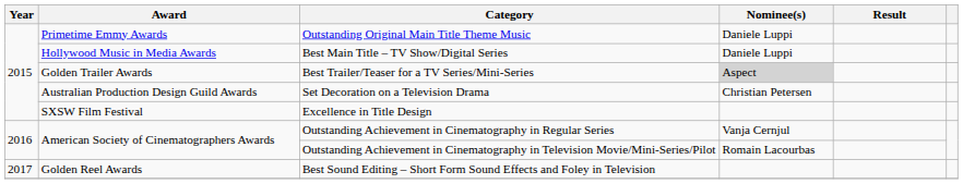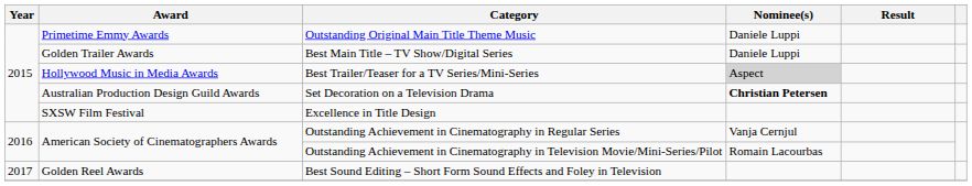 <table class="wikitable sortable plainrowheaders">
 <tr>
 <th scope="col" style="width:2%;">Year</th>
 <th scope="col" style="width:23%;">Award</th>
 <th scope="col" style="width:37%;">Category</th>
 <th scope="col" style="width:10%;">Nominee(s)</th>
 <th scope="col" style="width:10%;">Result</th>
 <th scope="col" class="unsortable" style="width:1%;"></th>
 </tr>
 <tr>
 <td rowspan="5">2015</td>
 <td><a href='#'>Primetime Emmy Awards</a></td>
 <td><a href='#'>Outstanding Original Main Title Theme Music</a></td>
 <td>Daniele Luppi</td>
 <td></td>
 <td></td>
 </tr>
 <tr>
-<td><a href='#'>Hollywood Music in Media Awards</a></td>
+<td>Golden Trailer Awards</td>
 <td>Best Main Title – TV Show/Digital Series</td>
 <td>Daniele Luppi</td>
 <td></td>
 <td></td>
 </tr>
 <tr>
-<td>Golden Trailer Awards</td>
+<td><a href='#'>Hollywood Music in Media Awards</a></td>
 <td>Best Trailer/Teaser for a TV Series/Mini-Series</td>
 <td style="background: lightgrey;">Aspect</td>
 <td></td>
 <td></td>
 </tr>
 <tr>
 <td>Australian Production Design Guild Awards</td>
 <td>Set Decoration on a Television Drama</td>
-<td>Christian Petersen</td>
+<td><strong>Christian Petersen</strong></td>
 <td></td>
 <td></td>
 </tr>
 <tr>
 <td>SXSW Film Festival</td>
 <td>Excellence in Title Design</td>
 <td></td>
 <td></td>
 <td></td>
 </tr>
 <tr>
 <td rowspan="2">2016</td>
 <td rowspan="2">American Society of Cinematographers Awards</td>
 <td>Outstanding Achievement in Cinematography in Regular Series</td>
 <td>Vanja Cernjul</td>
 <td></td>
 <td rowspan="2"></td>
 </tr>
 <tr>
 <td>Outstanding Achievement in Cinematography in Television Movie/Mini-Series/Pilot</td>
 <td>Romain Lacourbas</td>
 <td></td>
 </tr>
 <tr>
 <td>2017</td>
 <td>Golden Reel Awards</td>
 <td>Best Sound Editing – Short Form Sound Effects and Foley in Television</td>
 <td></td>
 <td></td>
 <td></td>
 </tr>
 <tr>
 </tr>
 </table>
